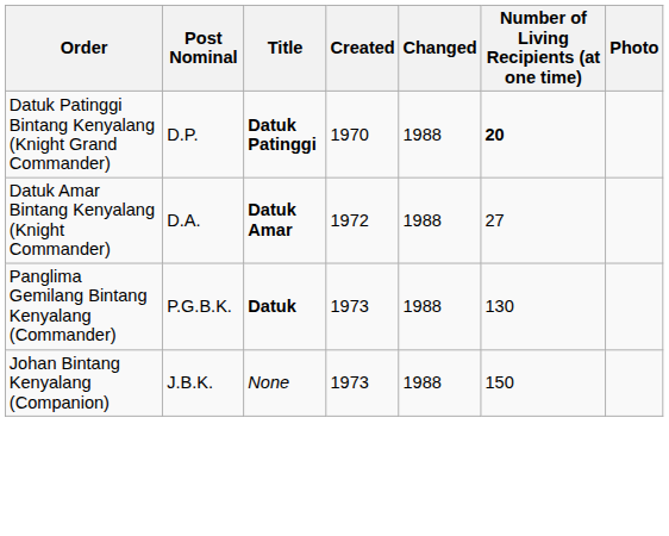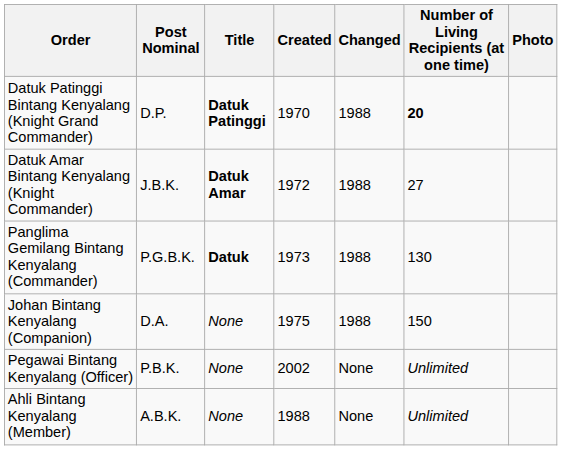 <table class="wikitable">
 <tr>
 <th>Order</th>
 <th>Post Nominal</th>
 <th>Title</th>
 <th>Created</th>
 <th>Changed</th>
 <th>Number of Living Recipients (at one time)</th>
 <th>Photo</th>
 </tr>
 <tr>
 <td>Datuk Patinggi Bintang Kenyalang (Knight Grand Commander)</td>
 <td>D.P.</td>
 <td><strong>Datuk Patinggi</strong></td>
 <td>1970</td>
 <td>1988</td>
 <td><strong>20</strong></td>
 <td></td>
 </tr>
 <tr>
 <td>Datuk Amar Bintang Kenyalang (Knight Commander)</td>
-<td>D.A.</td>
+<td>J.B.K.</td>
 <td><strong>Datuk Amar</strong></td>
 <td>1972</td>
 <td>1988</td>
 <td>27</td>
 <td></td>
 </tr>
 <tr>
 <td>Panglima Gemilang Bintang Kenyalang (Commander)</td>
 <td>P.G.B.K.</td>
 <td><strong>Datuk</strong></td>
 <td>1973</td>
 <td>1988</td>
 <td>130</td>
 <td></td>
 </tr>
 <tr>
 <td>Johan Bintang Kenyalang (Companion)</td>
-<td>J.B.K.</td>
+<td>D.A.</td>
 <td><em>None</em></td>
-<td>1973</td>
+<td>1975</td>
 <td>1988</td>
 <td>150</td>
 <td></td>
 </tr>
+<tr>
+<td>Pegawai Bintang Kenyalang (Officer)</td>
+<td>P.B.K.</td>
+<td><em>None</em></td>
+<td>2002</td>
+<td>None</td>
+<td><em>Unlimited</em></td>
+<td></td>
+</tr>
+<tr>
+<td>Ahli Bintang Kenyalang (Member)</td>
+<td>A.B.K.</td>
+<td><em>None</em></td>
+<td>1988</td>
+<td>None</td>
+<td><em>Unlimited</em></td>
+<td></td>
+</tr>
 </table>
